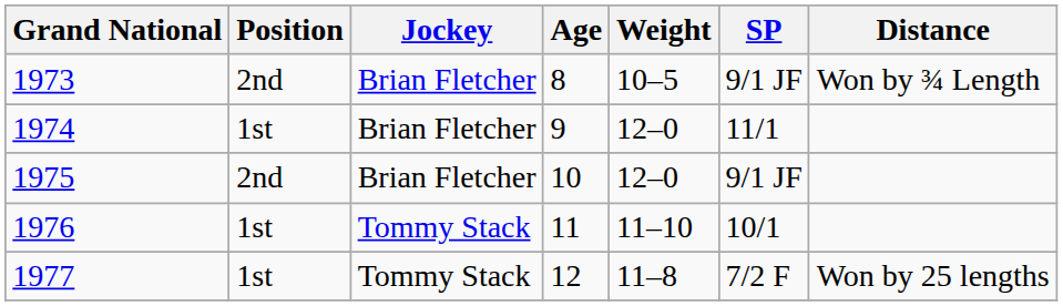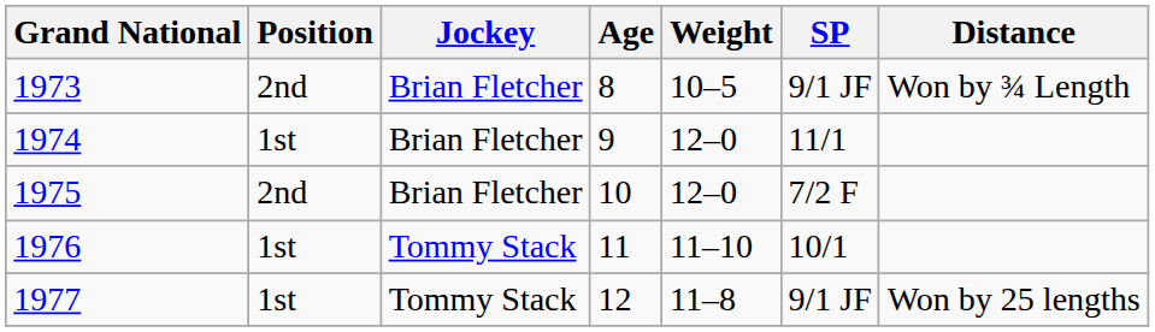 <table class="wikitable sortable">
 <tr>
 <th>Grand National</th>
 <th>Position</th>
 <th><a href='#'>Jockey</a></th>
 <th>Age</th>
 <th>Weight</th>
 <th><a href='#'>SP</a></th>
 <th>Distance</th>
 </tr>
 <tr>
 <td><a href='#'>1973</a></td>
 <td>2nd</td>
 <td><a href='#'>Brian Fletcher</a></td>
 <td>8</td>
 <td>10–5</td>
 <td>9/1 JF</td>
 <td>Won by ¾ Length</td>
 </tr>
 <tr>
 <td><a href='#'>1974</a></td>
 <td>1st</td>
 <td>Brian Fletcher</td>
 <td>9</td>
 <td>12–0</td>
 <td>11/1</td>
 <td></td>
 </tr>
 <tr>
 <td><a href='#'>1975</a></td>
 <td>2nd</td>
 <td>Brian Fletcher</td>
 <td>10</td>
 <td>12–0</td>
-<td>9/1 JF</td>
+<td>7/2 F</td>
 <td></td>
 </tr>
 <tr>
 <td><a href='#'>1976</a></td>
 <td>1st</td>
 <td><a href='#'>Tommy Stack</a></td>
 <td>11</td>
 <td>11–10</td>
 <td>10/1</td>
 <td></td>
 </tr>
 <tr>
 <td><a href='#'>1977</a></td>
 <td>1st</td>
 <td>Tommy Stack</td>
 <td>12</td>
 <td>11–8</td>
-<td>7/2 F</td>
+<td>9/1 JF</td>
 <td>Won by 25 lengths</td>
 </tr>
 </table>
